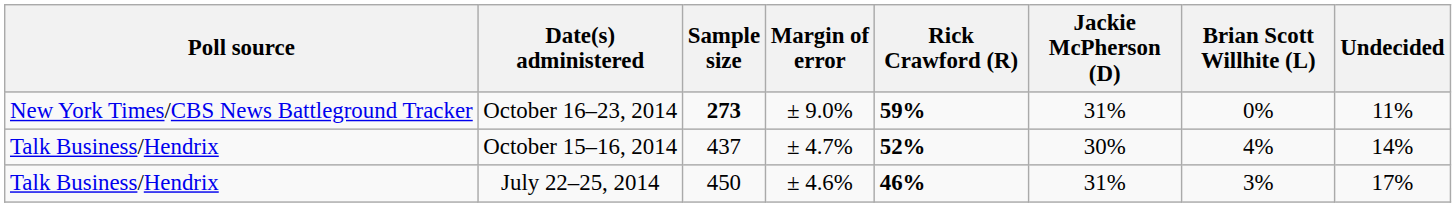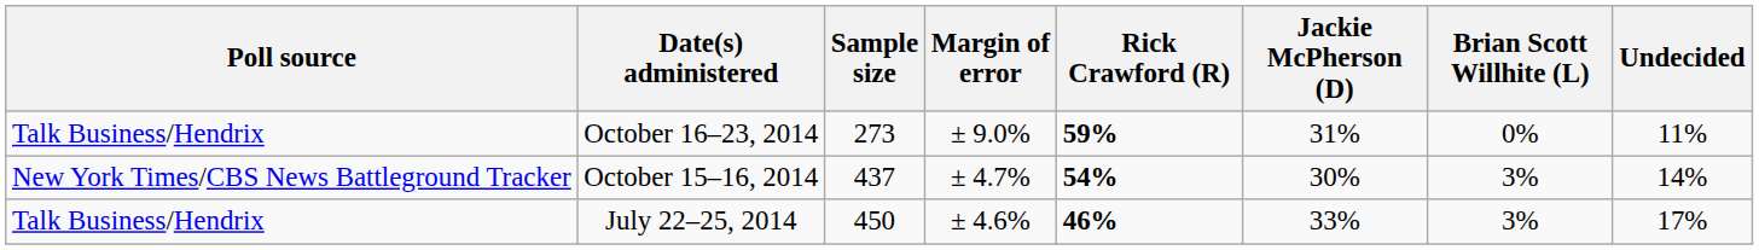 <table class="wikitable">
 <tr>
 <th>Poll source</th>
 <th>Date(s)<br>administered</th>
 <th>Sample<br>size</th>
 <th>Margin of<br>error</th>
 <th style="width:100px;">Rick<br>Crawford (R)</th>
 <th style="width:100px;">Jackie<br>McPherson (D)</th>
 <th style="width:100px;">Brian Scott<br>Willhite (L)</th>
 <th>Undecided</th>
 </tr>
 <tr>
-<td><a href='#'>New York Times</a>/<a href='#'>CBS News Battleground Tracker</a></td>
+<td><a href='#'>Talk Business</a>/<a href='#'>Hendrix</a></td>
 <td align=center>October 16–23, 2014</td>
-<td align=center><strong>273</strong></td>
+<td align=center>273</td>
 <td align=center>± 9.0%</td>
 <td><strong>59%</strong></td>
 <td align=center>31%</td>
 <td align=center>0%</td>
 <td align=center>11%</td>
 </tr>
 <tr>
-<td><a href='#'>Talk Business</a>/<a href='#'>Hendrix</a></td>
+<td><a href='#'>New York Times</a>/<a href='#'>CBS News Battleground Tracker</a></td>
 <td align=center>October 15–16, 2014</td>
 <td align=center>437</td>
 <td align=center>± 4.7%</td>
-<td><strong>52%</strong></td>
+<td><strong>54%</strong></td>
 <td align=center>30%</td>
-<td align=center>4%</td>
+<td align=center>3%</td>
 <td align=center>14%</td>
 </tr>
 <tr>
 <td><a href='#'>Talk Business</a>/<a href='#'>Hendrix</a></td>
 <td align=center>July 22–25, 2014</td>
 <td align=center>450</td>
 <td align=center>± 4.6%</td>
 <td><strong>46%</strong></td>
-<td align=center>31%</td>
+<td align=center>33%</td>
 <td align=center>3%</td>
 <td align=center>17%</td>
 </tr>
 </table>
